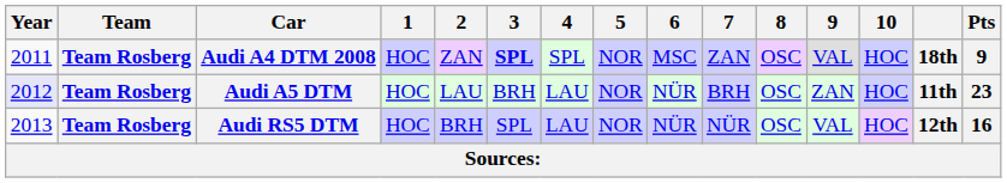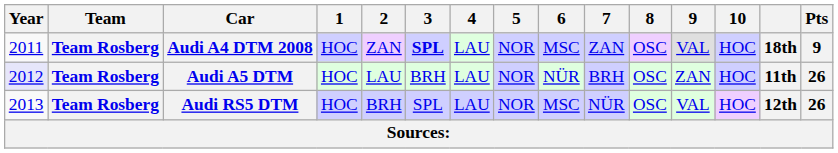 <table class="wikitable" style="text-align:center; font-size:85%">
 <tr>
 <th>Year</th>
 <th>Team</th>
 <th>Car</th>
 <th>1</th>
 <th>2</th>
 <th>3</th>
 <th>4</th>
 <th>5</th>
 <th>6</th>
 <th>7</th>
 <th>8</th>
 <th>9</th>
 <th>10</th>
 <th></th>
 <th>Pts</th>
 </tr>
 <tr>
 <td><a href='#'>2011</a></td>
 <th nowrap><a href='#'>Team Rosberg</a></th>
 <th nowrap><a href='#'>Audi A4 DTM 2008</a></th>
 <td style="background:#CFCFFF;"><a href='#'>HOC</a><br></td>
 <td style="background:#EFCFFF;"><a href='#'>ZAN</a><br></td>
 <td style="background:#CFCFFF;"><strong><a href='#'>SPL</a><br></strong></td>
-<td style="background:#DFFFDF;"><a href='#'>SPL</a><br></td>
+<td style="background:#DFFFDF;"><a href='#'>LAU</a><br></td>
 <td style="background:#CFCFFF;"><a href='#'>NOR</a><br></td>
 <td style="background:#CFCFFF;"><a href='#'>MSC</a><br></td>
 <td style="background:#CFCFFF;"><a href='#'>ZAN</a><br></td>
 <td style="background:#EFCFFF;"><a href='#'>OSC</a><br></td>
 <td style="background:#DFDFDF;"><a href='#'>VAL</a><br></td>
 <td style="background:#CFCFFF;"><a href='#'>HOC</a><br></td>
 <th>18th</th>
 <th>9</th>
 </tr>
 <tr>
 <td style="background: lavender;"><a href='#'>2012</a></td>
 <th nowrap><a href='#'>Team Rosberg</a></th>
 <th nowrap><a href='#'>Audi A5 DTM</a></th>
 <td style="background:#DFFFDF;"><a href='#'>HOC</a><br></td>
 <td style="background:#DFFFDF;"><a href='#'>LAU</a><br></td>
 <td style="background:#DFFFDF;"><a href='#'>BRH</a><br></td>
 <td style="background:#DFFFDF;"><a href='#'>LAU</a><br></td>
 <td style="background:#CFCFFF;"><a href='#'>NOR</a><br></td>
 <td style="background:#DFFFDF;"><a href='#'>NÜR</a><br></td>
 <td style="background:#CFCFFF;"><a href='#'>BRH</a><br></td>
 <td style="background:#DFFFDF;"><a href='#'>OSC</a><br></td>
 <td style="background:#DFFFDF;"><a href='#'>ZAN</a><br></td>
 <td style="background:#CFCFFF;"><a href='#'>HOC</a><br></td>
 <th>11th</th>
-<th>23</th>
+<th>26</th>
 </tr>
 <tr>
 <td><a href='#'>2013</a></td>
 <th nowrap><a href='#'>Team Rosberg</a></th>
 <th nowrap><a href='#'>Audi RS5 DTM</a></th>
 <td style="background:#CFCFFF;"><a href='#'>HOC</a><br></td>
 <td style="background:#CFCFFF;"><a href='#'>BRH</a><br></td>
 <td style="background:#CFCFFF;"><a href='#'>SPL</a><br></td>
 <td style="background:#CFCFFF;"><a href='#'>LAU</a><br></td>
 <td style="background:#CFCFFF;"><a href='#'>NOR</a><br></td>
-<td style="background:#CFCFFF;"><a href='#'>NÜR</a><br></td>
+<td style="background:#CFCFFF;"><a href='#'>MSC</a><br></td>
 <td style="background:#CFCFFF;"><a href='#'>NÜR</a><br></td>
 <td style="background:#DFFFDF;"><a href='#'>OSC</a><br></td>
 <td style="background:#DFFFDF;"><a href='#'>VAL</a><br></td>
 <td style="background:#EFCFFF;"><a href='#'>HOC</a><br></td>
 <th>12th</th>
-<th>16</th>
+<th>26</th>
 </tr>
 <tr>
 <th colspan="15">Sources:</th>
 </tr>
 </table>
